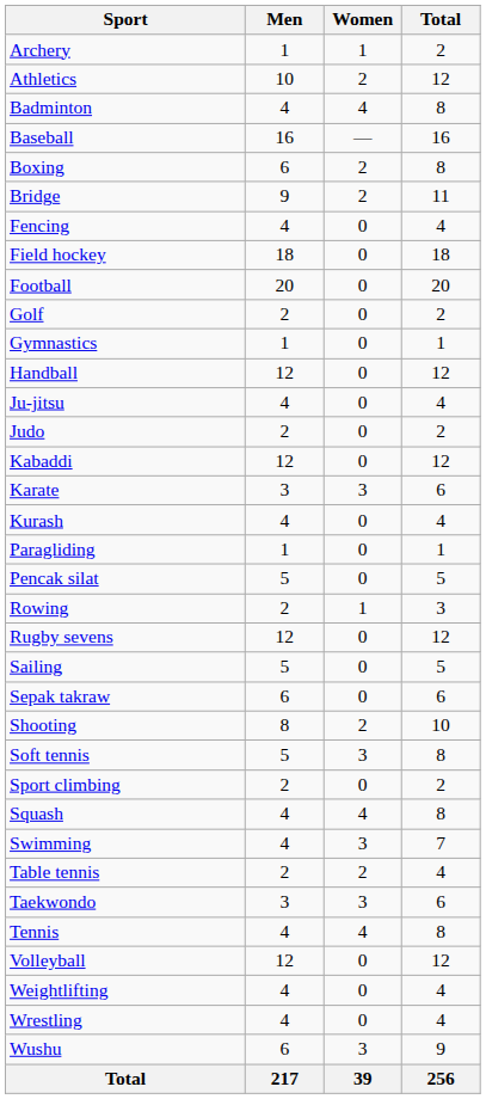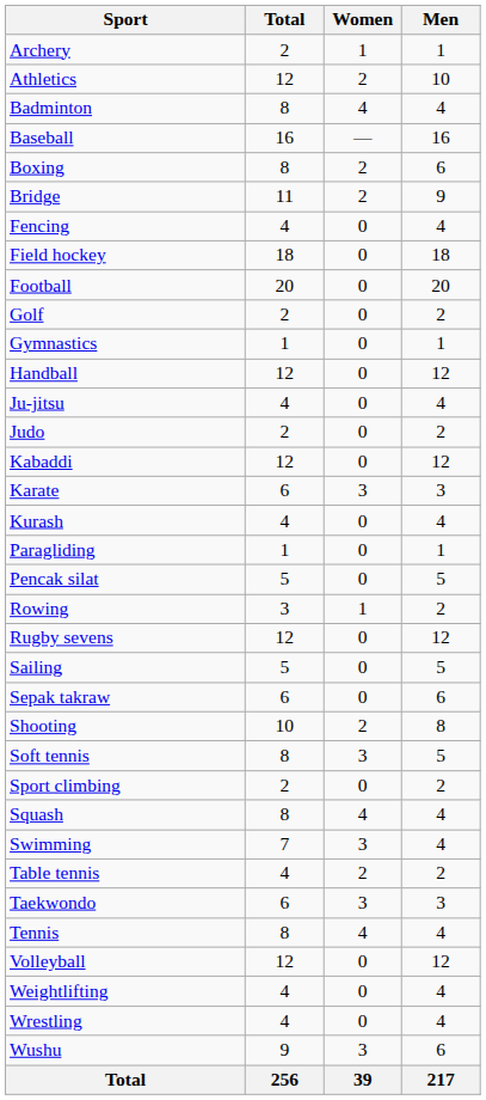 <table class="wikitable" style="text-align:center;">
 <tr>
 <th width=200>Sport</th>
+<th width=60>Total</th>
+<th width=60>Women</th>
 <th width=60>Men</th>
-<th width=60>Women</th>
-<th width=60>Total</th>
 </tr>
 <tr>
 <td align=left><a href='#'>Archery</a></td>
+<td>2</td>
 <td>1</td>
 <td>1</td>
-<td>2</td>
 </tr>
 <tr>
 <td align=left><a href='#'>Athletics</a></td>
+<td>12</td>
+<td>2</td>
 <td>10</td>
-<td>2</td>
-<td>12</td>
 </tr>
 <tr>
 <td align=left><a href='#'>Badminton</a></td>
+<td>8</td>
 <td>4</td>
 <td>4</td>
-<td>8</td>
 </tr>
 <tr>
 <td align=left><a href='#'>Baseball</a></td>
 <td>16</td>
 <td>—</td>
 <td>16</td>
 </tr>
 <tr>
 <td align=left><a href='#'>Boxing</a></td>
+<td>8</td>
+<td>2</td>
 <td>6</td>
-<td>2</td>
-<td>8</td>
 </tr>
 <tr>
 <td align=left><a href='#'>Bridge</a></td>
+<td>11</td>
+<td>2</td>
 <td>9</td>
-<td>2</td>
-<td>11</td>
 </tr>
 <tr>
 <td align=left><a href='#'>Fencing</a></td>
 <td>4</td>
 <td>0</td>
 <td>4</td>
 </tr>
 <tr>
 <td align=left><a href='#'>Field hockey</a></td>
 <td>18</td>
 <td>0</td>
 <td>18</td>
 </tr>
 <tr>
 <td align=left><a href='#'>Football</a></td>
 <td>20</td>
 <td>0</td>
 <td>20</td>
 </tr>
 <tr>
 <td align=left><a href='#'>Golf</a></td>
 <td>2</td>
 <td>0</td>
 <td>2</td>
 </tr>
 <tr>
 <td align=left><a href='#'>Gymnastics</a></td>
 <td>1</td>
 <td>0</td>
 <td>1</td>
 </tr>
 <tr>
 <td align=left><a href='#'>Handball</a></td>
 <td>12</td>
 <td>0</td>
 <td>12</td>
 </tr>
 <tr>
 <td align=left><a href='#'>Ju-jitsu</a></td>
 <td>4</td>
 <td>0</td>
 <td>4</td>
 </tr>
 <tr>
 <td align=left><a href='#'>Judo</a></td>
 <td>2</td>
 <td>0</td>
 <td>2</td>
 </tr>
 <tr>
 <td align=left><a href='#'>Kabaddi</a></td>
 <td>12</td>
 <td>0</td>
 <td>12</td>
 </tr>
 <tr>
 <td align=left><a href='#'>Karate</a></td>
+<td>6</td>
 <td>3</td>
 <td>3</td>
-<td>6</td>
 </tr>
 <tr>
 <td align=left><a href='#'>Kurash</a></td>
 <td>4</td>
 <td>0</td>
 <td>4</td>
 </tr>
 <tr>
 <td align=left><a href='#'>Paragliding</a></td>
 <td>1</td>
 <td>0</td>
 <td>1</td>
 </tr>
 <tr>
 <td align=left><a href='#'>Pencak silat</a></td>
 <td>5</td>
 <td>0</td>
 <td>5</td>
 </tr>
 <tr>
 <td align=left><a href='#'>Rowing</a></td>
+<td>3</td>
+<td>1</td>
 <td>2</td>
-<td>1</td>
-<td>3</td>
 </tr>
 <tr>
 <td align=left><a href='#'>Rugby sevens</a></td>
 <td>12</td>
 <td>0</td>
 <td>12</td>
 </tr>
 <tr>
 <td align=left><a href='#'>Sailing</a></td>
 <td>5</td>
 <td>0</td>
 <td>5</td>
 </tr>
 <tr>
 <td align=left><a href='#'>Sepak takraw</a></td>
 <td>6</td>
 <td>0</td>
 <td>6</td>
 </tr>
 <tr>
 <td align=left><a href='#'>Shooting</a></td>
+<td>10</td>
+<td>2</td>
 <td>8</td>
-<td>2</td>
-<td>10</td>
 </tr>
 <tr>
 <td align=left><a href='#'>Soft tennis</a></td>
+<td>8</td>
+<td>3</td>
 <td>5</td>
-<td>3</td>
-<td>8</td>
 </tr>
 <tr>
 <td align=left><a href='#'>Sport climbing</a></td>
 <td>2</td>
 <td>0</td>
 <td>2</td>
 </tr>
 <tr>
 <td align=left><a href='#'>Squash</a></td>
+<td>8</td>
 <td>4</td>
 <td>4</td>
-<td>8</td>
 </tr>
 <tr>
 <td align=left><a href='#'>Swimming</a></td>
+<td>7</td>
+<td>3</td>
 <td>4</td>
-<td>3</td>
-<td>7</td>
 </tr>
 <tr>
 <td align=left><a href='#'>Table tennis</a></td>
+<td>4</td>
 <td>2</td>
 <td>2</td>
-<td>4</td>
 </tr>
 <tr>
 <td align=left><a href='#'>Taekwondo</a></td>
+<td>6</td>
 <td>3</td>
 <td>3</td>
-<td>6</td>
 </tr>
 <tr>
 <td align=left><a href='#'>Tennis</a></td>
+<td>8</td>
 <td>4</td>
 <td>4</td>
-<td>8</td>
 </tr>
 <tr>
 <td align=left><a href='#'>Volleyball</a></td>
 <td>12</td>
 <td>0</td>
 <td>12</td>
 </tr>
 <tr>
 <td align=left><a href='#'>Weightlifting</a></td>
 <td>4</td>
 <td>0</td>
 <td>4</td>
 </tr>
 <tr>
 <td align=left><a href='#'>Wrestling</a></td>
 <td>4</td>
 <td>0</td>
 <td>4</td>
 </tr>
 <tr>
 <td align=left><a href='#'>Wushu</a></td>
+<td>9</td>
+<td>3</td>
 <td>6</td>
-<td>3</td>
-<td>9</td>
 </tr>
 <tr>
 <th>Total</th>
+<th>256</th>
+<th>39</th>
 <th>217</th>
-<th>39</th>
-<th>256</th>
 </tr>
 </table>
